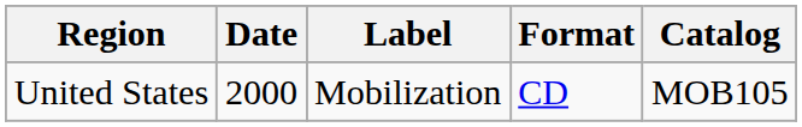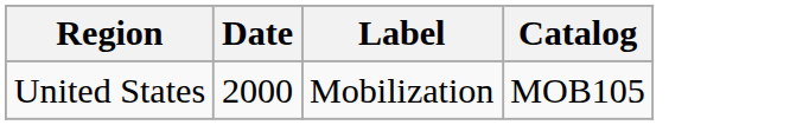 <table class="wikitable">
 <tr>
 <th>Region</th>
 <th>Date</th>
 <th>Label</th>
-<th>Format</th>
 <th>Catalog</th>
 </tr>
 <tr>
 <td>United States</td>
 <td>2000</td>
 <td>Mobilization</td>
-<td><a href='#'>CD</a></td>
 <td>MOB105</td>
 </tr>
 </table>
